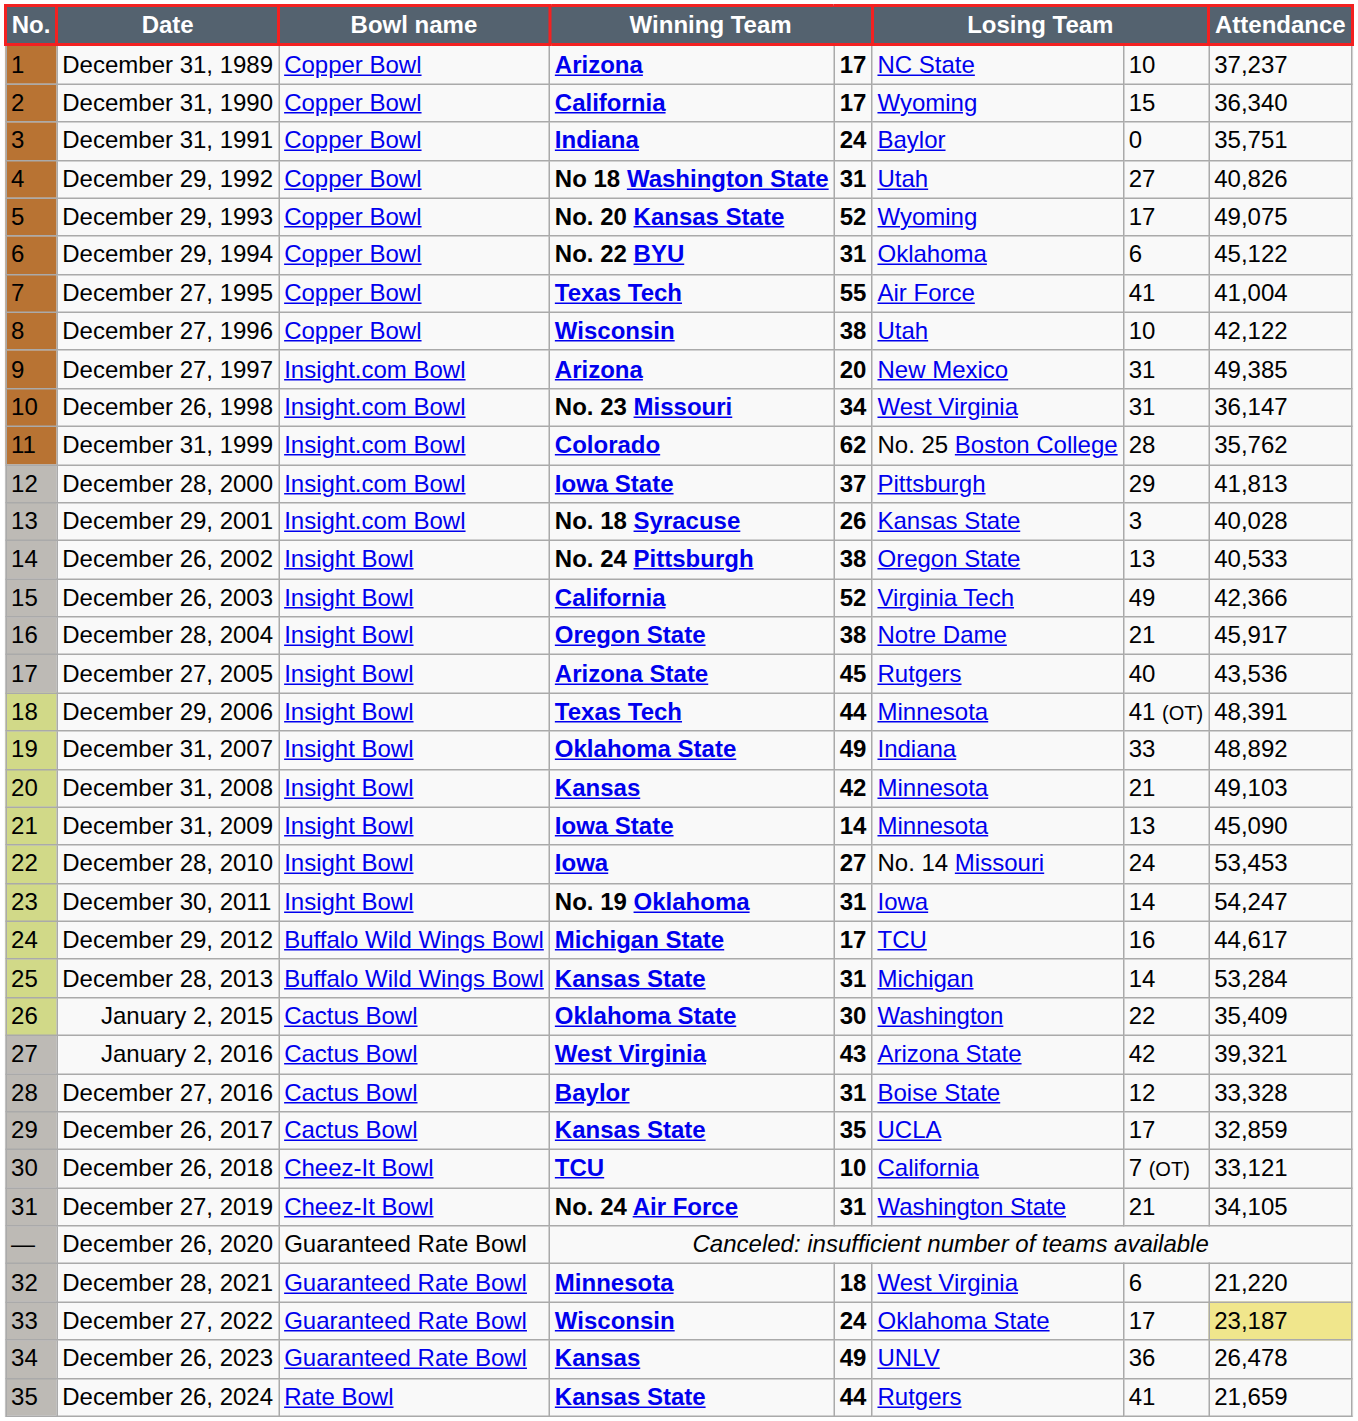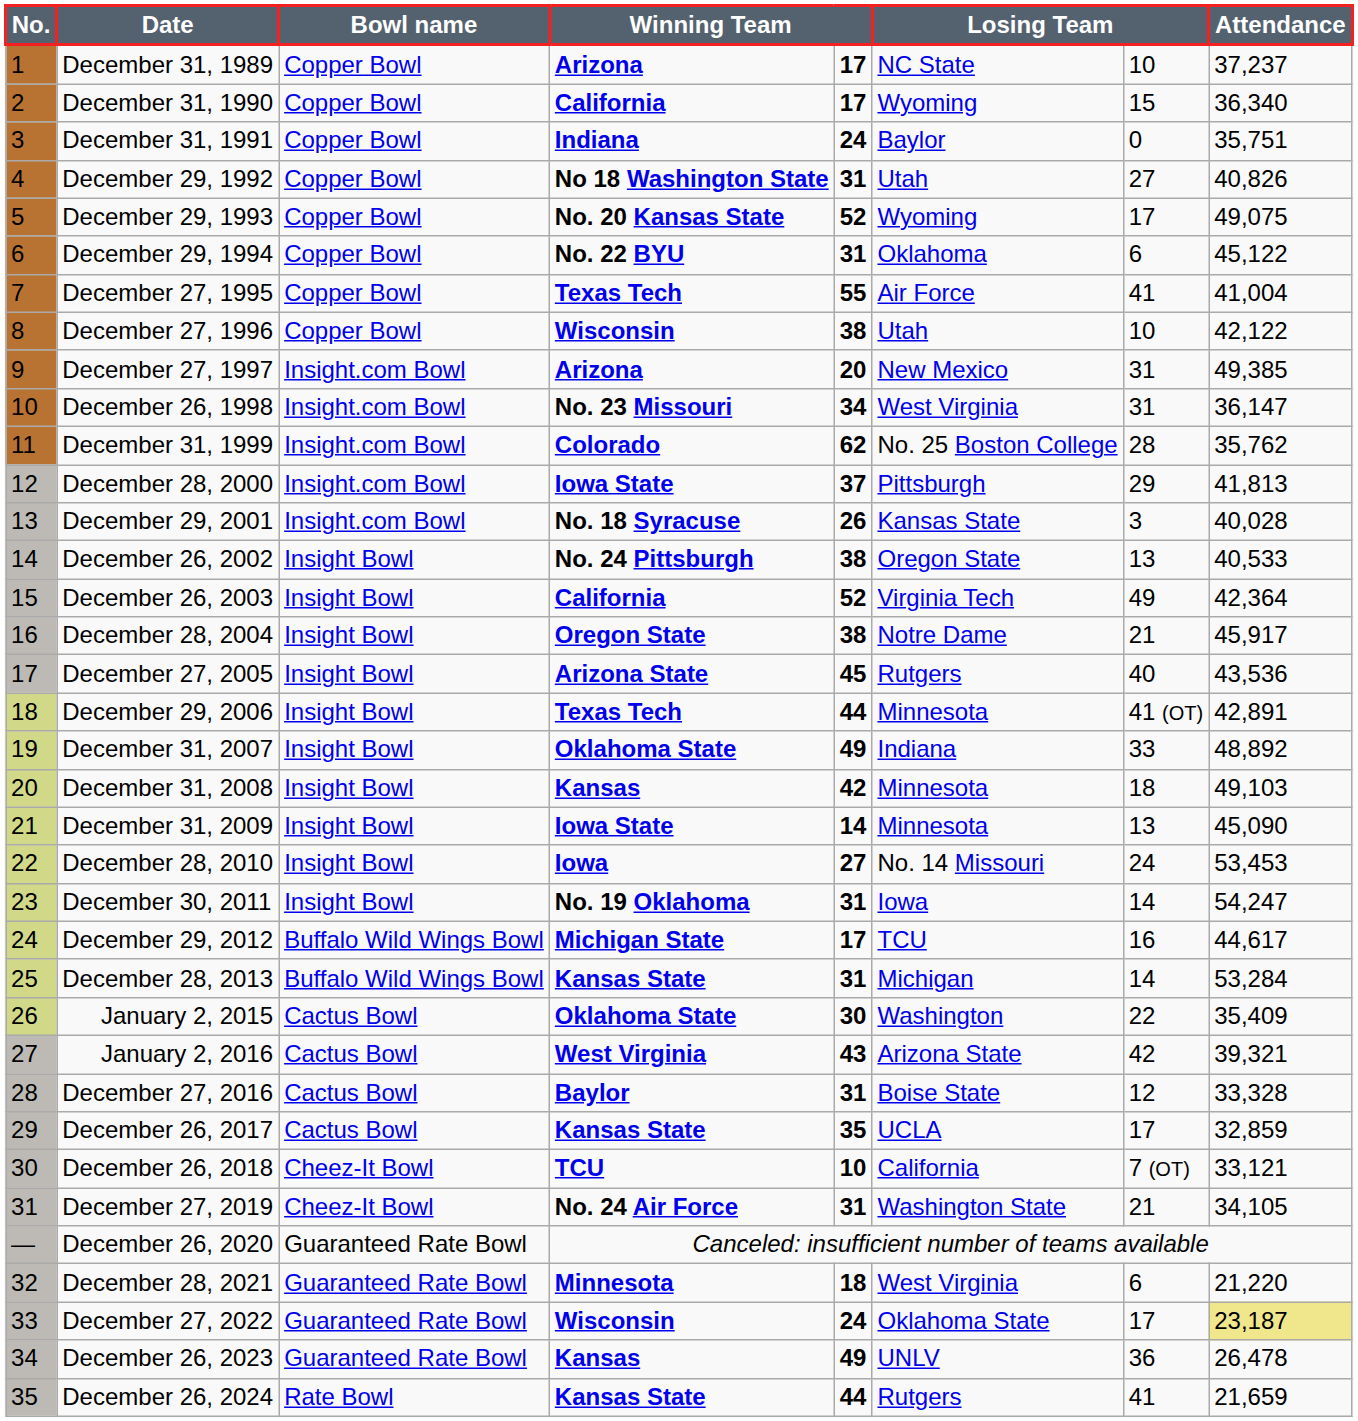 <table class="wikitable">
 <tr>
 <th style="background:#54626F; color:#FFFFFF; border: 2px solid #F32121;">No.</th>
 <th style="background:#54626F; color:#FFFFFF; border: 2px solid #F32121;">Date</th>
 <th style="background:#54626F; color:#FFFFFF; border: 2px solid #F32121;">Bowl name</th>
 <th style="background:#54626F; color:#FFFFFF; border: 2px solid #F32121;" colspan="2">Winning Team</th>
 <th style="background:#54626F; color:#FFFFFF; border: 2px solid #F32121;" colspan="2">Losing Team</th>
 <th style="background:#54626F; color:#FFFFFF; border: 2px solid #F32121;">Attendance</th>
 </tr>
 <tr>
 <td style="background: #b87333;">1</td>
 <td>December 31, 1989</td>
 <td><a href='#'>Copper Bowl</a></td>
 <td><strong><a href='#'>Arizona</a></strong></td>
 <td><strong>17</strong></td>
 <td><a href='#'>NC State</a></td>
 <td>10</td>
 <td>37,237</td>
 </tr>
 <tr>
 <td style="background: #b87333;">2</td>
 <td>December 31, 1990</td>
 <td><a href='#'>Copper Bowl</a></td>
 <td><strong><a href='#'>California</a></strong></td>
 <td><strong>17</strong></td>
 <td><a href='#'>Wyoming</a></td>
 <td>15</td>
 <td>36,340</td>
 </tr>
 <tr>
 <td style="background: #b87333;">3</td>
 <td>December 31, 1991</td>
 <td><a href='#'>Copper Bowl</a></td>
 <td><strong><a href='#'>Indiana</a></strong></td>
 <td><strong>24</strong></td>
 <td><a href='#'>Baylor</a></td>
 <td>0</td>
 <td>35,751</td>
 </tr>
 <tr>
 <td style="background: #b87333;">4</td>
 <td>December 29, 1992</td>
 <td><a href='#'>Copper Bowl</a></td>
 <td><strong>No 18 <a href='#'>Washington State</a></strong></td>
 <td><strong>31</strong></td>
 <td><a href='#'>Utah</a></td>
 <td>27</td>
 <td>40,826</td>
 </tr>
 <tr>
 <td style="background: #b87333;">5</td>
 <td>December 29, 1993</td>
 <td><a href='#'>Copper Bowl</a></td>
 <td><strong>No. 20 <a href='#'>Kansas State</a></strong></td>
 <td><strong>52</strong></td>
 <td><a href='#'>Wyoming</a></td>
 <td>17</td>
 <td>49,075</td>
 </tr>
 <tr>
 <td style="background: #b87333;">6</td>
 <td>December 29, 1994</td>
 <td><a href='#'>Copper Bowl</a></td>
 <td><strong>No. 22 <a href='#'>BYU</a></strong></td>
 <td><strong>31</strong></td>
 <td><a href='#'>Oklahoma</a></td>
 <td>6</td>
 <td>45,122</td>
 </tr>
 <tr>
 <td style="background: #b87333;">7</td>
 <td>December 27, 1995</td>
 <td><a href='#'>Copper Bowl</a></td>
 <td><strong><a href='#'>Texas Tech</a></strong></td>
 <td><strong>55</strong></td>
 <td><a href='#'>Air Force</a></td>
 <td>41</td>
 <td>41,004</td>
 </tr>
 <tr>
 <td style="background: #b87333;">8</td>
 <td>December 27, 1996</td>
 <td><a href='#'>Copper Bowl</a></td>
 <td><strong><a href='#'>Wisconsin</a></strong></td>
 <td><strong>38</strong></td>
 <td><a href='#'>Utah</a></td>
 <td>10</td>
 <td>42,122</td>
 </tr>
 <tr>
 <td style="background: #b87333;">9</td>
 <td>December 27, 1997</td>
 <td><a href='#'>Insight.com Bowl</a></td>
 <td><strong><a href='#'>Arizona</a></strong></td>
 <td><strong>20</strong></td>
 <td><a href='#'>New Mexico</a></td>
 <td>31</td>
 <td>49,385</td>
 </tr>
 <tr>
 <td style="background: #b87333;">10</td>
 <td>December 26, 1998</td>
 <td><a href='#'>Insight.com Bowl</a></td>
 <td><strong>No. 23 <a href='#'>Missouri</a></strong></td>
 <td><strong>34</strong></td>
 <td><a href='#'>West Virginia</a></td>
 <td>31</td>
 <td>36,147</td>
 </tr>
 <tr>
 <td style="background: #b87333;">11</td>
 <td>December 31, 1999</td>
 <td><a href='#'>Insight.com Bowl</a></td>
 <td><strong><a href='#'>Colorado</a></strong></td>
 <td><strong>62</strong></td>
 <td>No. 25 <a href='#'>Boston College</a></td>
 <td>28</td>
 <td>35,762</td>
 </tr>
 <tr>
 <td style="background: #bdbab5;">12</td>
 <td>December 28, 2000</td>
 <td><a href='#'>Insight.com Bowl</a></td>
 <td><strong><a href='#'>Iowa State</a></strong></td>
 <td><strong>37</strong></td>
 <td><a href='#'>Pittsburgh</a></td>
 <td>29</td>
 <td>41,813</td>
 </tr>
 <tr>
 <td style="background: #bdbab5;">13</td>
 <td>December 29, 2001</td>
 <td><a href='#'>Insight.com Bowl</a></td>
 <td><strong>No. 18 <a href='#'>Syracuse</a></strong></td>
 <td><strong>26</strong></td>
 <td><a href='#'>Kansas State</a></td>
 <td>3</td>
 <td>40,028</td>
 </tr>
 <tr>
 <td style="background: #bdbab5;">14</td>
 <td>December 26, 2002</td>
 <td><a href='#'>Insight Bowl</a></td>
 <td><strong>No. 24 <a href='#'>Pittsburgh</a></strong></td>
 <td><strong>38</strong></td>
 <td><a href='#'>Oregon State</a></td>
 <td>13</td>
 <td>40,533</td>
 </tr>
 <tr>
 <td style="background: #bdbab5;">15</td>
 <td>December 26, 2003</td>
 <td><a href='#'>Insight Bowl</a></td>
 <td><strong><a href='#'>California</a></strong></td>
 <td><strong>52</strong></td>
 <td><a href='#'>Virginia Tech</a></td>
 <td>49</td>
-<td>42,366</td>
+<td>42,364</td>
 </tr>
 <tr>
 <td style="background: #bdbab5;">16</td>
 <td>December 28, 2004</td>
 <td><a href='#'>Insight Bowl</a></td>
 <td><strong><a href='#'>Oregon State</a></strong></td>
 <td><strong>38</strong></td>
 <td><a href='#'>Notre Dame</a></td>
 <td>21</td>
 <td>45,917</td>
 </tr>
 <tr>
 <td style="background: #bdbab5;">17</td>
 <td>December 27, 2005</td>
 <td><a href='#'>Insight Bowl</a></td>
 <td><strong><a href='#'>Arizona State</a></strong></td>
 <td><strong>45</strong></td>
 <td><a href='#'>Rutgers</a></td>
 <td>40</td>
 <td>43,536</td>
 </tr>
 <tr>
 <td style="background: #d1d988;">18</td>
 <td>December 29, 2006</td>
 <td><a href='#'>Insight Bowl</a></td>
 <td><strong><a href='#'>Texas Tech</a></strong></td>
 <td><strong>44</strong></td>
 <td><a href='#'>Minnesota</a></td>
 <td>41 <small>(OT)</small></td>
-<td>48,391</td>
+<td>42,891</td>
 </tr>
 <tr>
 <td style="background: #d1d988;">19</td>
 <td>December 31, 2007</td>
 <td><a href='#'>Insight Bowl</a></td>
 <td><strong><a href='#'>Oklahoma State</a></strong></td>
 <td><strong>49</strong></td>
 <td><a href='#'>Indiana</a></td>
 <td>33</td>
 <td>48,892</td>
 </tr>
 <tr>
 <td style="background: #d1d988;">20</td>
 <td>December 31, 2008</td>
 <td><a href='#'>Insight Bowl</a></td>
 <td><strong><a href='#'>Kansas</a></strong></td>
 <td><strong>42</strong></td>
 <td><a href='#'>Minnesota</a></td>
-<td>21</td>
+<td>18</td>
 <td>49,103</td>
 </tr>
 <tr>
 <td style="background: #d1d988;">21</td>
 <td>December 31, 2009</td>
 <td><a href='#'>Insight Bowl</a></td>
 <td><strong><a href='#'>Iowa State</a></strong></td>
 <td><strong>14</strong></td>
 <td><a href='#'>Minnesota</a></td>
 <td>13</td>
 <td>45,090</td>
 </tr>
 <tr>
 <td style="background: #d1d988;">22</td>
 <td>December 28, 2010</td>
 <td><a href='#'>Insight Bowl</a></td>
 <td><strong><a href='#'>Iowa</a></strong></td>
 <td><strong>27</strong></td>
 <td>No. 14 <a href='#'>Missouri</a></td>
 <td>24</td>
 <td>53,453</td>
 </tr>
 <tr>
 <td style="background: #d1d988;">23</td>
 <td>December 30, 2011</td>
 <td><a href='#'>Insight Bowl</a></td>
 <td><strong>No. 19 <a href='#'>Oklahoma</a></strong></td>
 <td><strong>31</strong></td>
 <td><a href='#'>Iowa</a></td>
 <td>14</td>
 <td>54,247</td>
 </tr>
 <tr>
 <td style="background: #d1d988;">24</td>
 <td>December 29, 2012</td>
 <td><a href='#'>Buffalo Wild Wings Bowl</a></td>
 <td><strong><a href='#'>Michigan State</a></strong></td>
 <td><strong>17</strong></td>
 <td><a href='#'>TCU</a></td>
 <td>16</td>
 <td>44,617</td>
 </tr>
 <tr>
 <td style="background: #d1d988;">25</td>
 <td>December 28, 2013</td>
 <td><a href='#'>Buffalo Wild Wings Bowl</a></td>
 <td><strong><a href='#'>Kansas State</a></strong></td>
 <td><strong>31</strong></td>
 <td><a href='#'>Michigan</a></td>
 <td>14</td>
 <td>53,284</td>
 </tr>
 <tr>
 <td style="background: #d1d988;">26</td>
 <td align=right>January 2, 2015</td>
 <td><a href='#'>Cactus Bowl</a></td>
 <td><strong><a href='#'>Oklahoma State</a></strong></td>
 <td><strong>30</strong></td>
 <td><a href='#'>Washington</a></td>
 <td>22</td>
 <td>35,409</td>
 </tr>
 <tr>
 <td style="background: #bdbab5;">27</td>
 <td align=right>January 2, 2016</td>
 <td><a href='#'>Cactus Bowl</a></td>
 <td><strong><a href='#'>West Virginia</a></strong></td>
 <td><strong>43</strong></td>
 <td><a href='#'>Arizona State</a></td>
 <td>42</td>
 <td>39,321</td>
 </tr>
 <tr>
 <td style="background: #bdbab5;">28</td>
 <td>December 27, 2016</td>
 <td><a href='#'>Cactus Bowl</a></td>
 <td><strong><a href='#'>Baylor</a></strong></td>
 <td><strong>31</strong></td>
 <td><a href='#'>Boise State</a></td>
 <td>12</td>
 <td>33,328</td>
 </tr>
 <tr>
 <td style="background: #bdbab5;">29</td>
 <td>December 26, 2017</td>
 <td><a href='#'>Cactus Bowl</a></td>
 <td><strong><a href='#'>Kansas State</a></strong></td>
 <td><strong>35</strong></td>
 <td><a href='#'>UCLA</a></td>
 <td>17</td>
 <td>32,859</td>
 </tr>
 <tr>
 <td style="background: #bdbab5;">30</td>
 <td>December 26, 2018</td>
 <td><a href='#'>Cheez-It Bowl</a></td>
 <td><strong><a href='#'>TCU</a></strong></td>
 <td><strong>10</strong></td>
 <td><a href='#'>California</a></td>
 <td>7 <small>(OT)</small></td>
 <td>33,121</td>
 </tr>
 <tr>
 <td style="background: #bdbab5;">31</td>
 <td>December 27, 2019</td>
 <td><a href='#'>Cheez-It Bowl</a></td>
 <td><strong>No. 24 <a href='#'>Air Force</a></strong></td>
 <td><strong>31</strong></td>
 <td><a href='#'>Washington State</a></td>
 <td>21</td>
 <td>34,105</td>
 </tr>
 <tr>
 <td style="background: #bdbab5;">—</td>
 <td>December 26, 2020</td>
 <td>Guaranteed Rate Bowl</td>
 <td colspan=5 align=center><em>Canceled: insufficient number of teams available</em></td>
 </tr>
 <tr>
 <td style="background: #bdbab5;">32</td>
 <td>December 28, 2021</td>
 <td><a href='#'>Guaranteed Rate Bowl</a></td>
 <td><strong><a href='#'>Minnesota</a></strong></td>
 <td><strong>18</strong></td>
 <td><a href='#'>West Virginia</a></td>
 <td>6</td>
 <td>21,220</td>
 </tr>
 <tr>
 <td style="background: #bdbab5;">33</td>
 <td>December 27, 2022</td>
 <td><a href='#'>Guaranteed Rate Bowl</a></td>
 <td><strong><a href='#'>Wisconsin</a></strong></td>
 <td><strong>24</strong></td>
 <td><a href='#'>Oklahoma State</a></td>
 <td>17</td>
 <td style="background: khaki;">23,187</td>
 </tr>
 <tr>
 <td style="background: #bdbab5;">34</td>
 <td>December 26, 2023</td>
 <td><a href='#'>Guaranteed Rate Bowl</a></td>
 <td><strong><a href='#'>Kansas</a></strong></td>
 <td><strong>49</strong></td>
 <td><a href='#'>UNLV</a></td>
 <td>36</td>
 <td>26,478</td>
 </tr>
 <tr>
 <td style="background: #bdbab5;">35</td>
 <td>December 26, 2024</td>
 <td><a href='#'>Rate Bowl</a></td>
 <td><strong><a href='#'>Kansas State</a></strong></td>
 <td><strong>44</strong></td>
 <td><a href='#'>Rutgers</a></td>
 <td>41</td>
 <td>21,659</td>
 </tr>
 </table>
